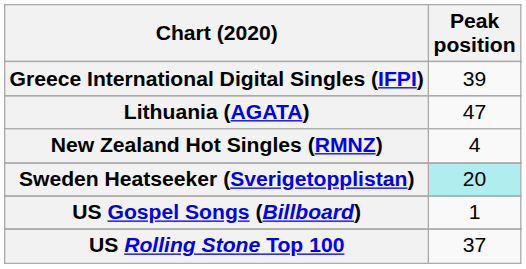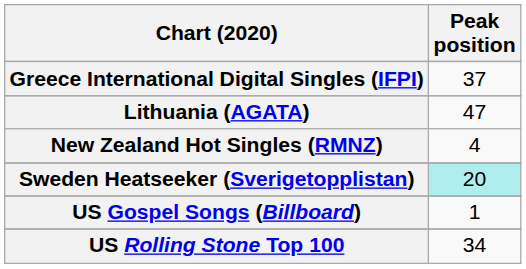 <table class="wikitable sortable plainrowheaders" style="text-align:center">
 <tr>
 <th scope="col">Chart (2020)</th>
 <th scope="col">Peak<br>position</th>
 </tr>
 <tr>
 </tr>
 <tr>
 </tr>
 <tr>
 </tr>
 <tr>
 </tr>
 <tr>
 <th scope="row">Greece International Digital Singles (<a href='#'>IFPI</a>)</th>
-<td>39</td>
+<td>37</td>
 </tr>
 <tr>
 </tr>
 <tr>
 <th scope="row">Lithuania (<a href='#'>AGATA</a>)</th>
 <td>47</td>
 </tr>
 <tr>
 <th scope="row">New Zealand Hot Singles (<a href='#'>RMNZ</a>)</th>
 <td>4</td>
 </tr>
 <tr>
 </tr>
 <tr>
 <th scope="row">Sweden Heatseeker (<a href='#'>Sverigetopplistan</a>)</th>
 <td style="background: paleturquoise;">20</td>
 </tr>
 <tr>
 </tr>
 <tr>
 </tr>
 <tr>
 </tr>
 <tr>
 </tr>
 <tr>
 <th scope="row">US <a href='#'>Gospel Songs</a> (<em><a href='#'>Billboard</a></em>)</th>
 <td>1</td>
 </tr>
 <tr>
 </tr>
 <tr>
 <th scope="row">US <a href='#'><em>Rolling Stone</em> Top 100</a></th>
-<td>37</td>
+<td>34</td>
 </tr>
 </table>
